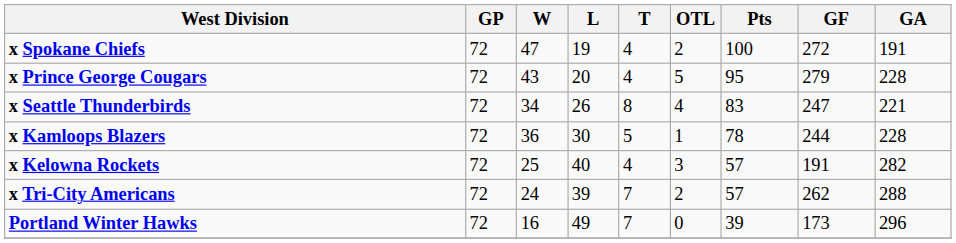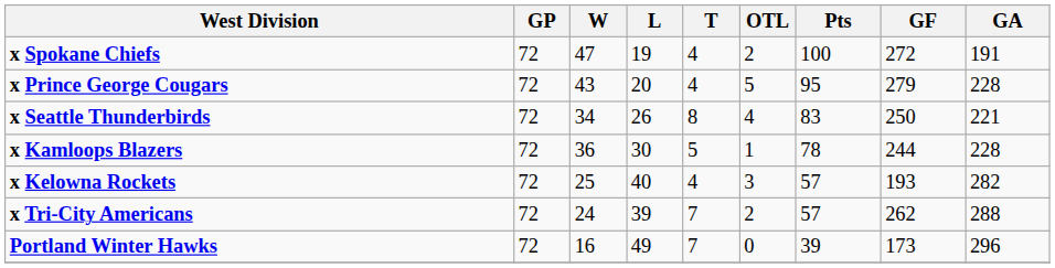 <table class="wikitable">
 <tr>
 <th width="45%">West Division</th>
 <th width="5%">GP</th>
 <th width="5%">W</th>
 <th width="5%">L</th>
 <th width="5%">T</th>
 <th width="5%">OTL</th>
 <th width="7.5%">Pts</th>
 <th width="7.5%">GF</th>
 <th width="7.5%">GA</th>
 </tr>
 <tr>
 <td><strong>x <a href='#'>Spokane Chiefs</a></strong></td>
 <td>72</td>
 <td>47</td>
 <td>19</td>
 <td>4</td>
 <td>2</td>
 <td>100</td>
 <td>272</td>
 <td>191</td>
 </tr>
 <tr>
 <td><strong>x <a href='#'>Prince George Cougars</a></strong></td>
 <td>72</td>
 <td>43</td>
 <td>20</td>
 <td>4</td>
 <td>5</td>
 <td>95</td>
 <td>279</td>
 <td>228</td>
 </tr>
 <tr>
 <td><strong>x <a href='#'>Seattle Thunderbirds</a></strong></td>
 <td>72</td>
 <td>34</td>
 <td>26</td>
 <td>8</td>
 <td>4</td>
 <td>83</td>
-<td>247</td>
+<td>250</td>
 <td>221</td>
 </tr>
 <tr>
 <td><strong>x <a href='#'>Kamloops Blazers</a></strong></td>
 <td>72</td>
 <td>36</td>
 <td>30</td>
 <td>5</td>
 <td>1</td>
 <td>78</td>
 <td>244</td>
 <td>228</td>
 </tr>
 <tr>
 <td><strong>x <a href='#'>Kelowna Rockets</a></strong></td>
 <td>72</td>
 <td>25</td>
 <td>40</td>
 <td>4</td>
 <td>3</td>
 <td>57</td>
-<td>191</td>
+<td>193</td>
 <td>282</td>
 </tr>
 <tr>
 <td><strong>x <a href='#'>Tri-City Americans</a></strong></td>
 <td>72</td>
 <td>24</td>
 <td>39</td>
 <td>7</td>
 <td>2</td>
 <td>57</td>
 <td>262</td>
 <td>288</td>
 </tr>
 <tr>
 <td><strong><a href='#'>Portland Winter Hawks</a></strong></td>
 <td>72</td>
 <td>16</td>
 <td>49</td>
 <td>7</td>
 <td>0</td>
 <td>39</td>
 <td>173</td>
 <td>296</td>
 </tr>
 <tr>
 </tr>
 </table>
